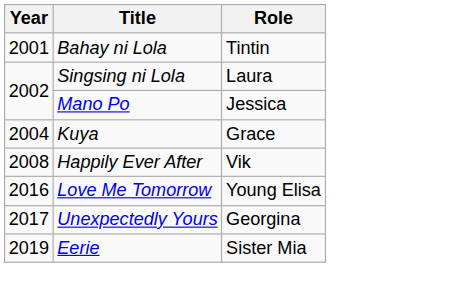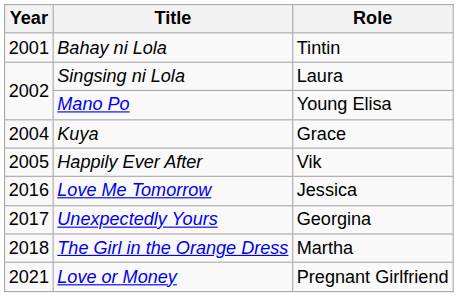 <table class="wikitable sortable">
 <tr>
 <th>Year</th>
 <th>Title</th>
 <th>Role</th>
 </tr>
 <tr>
 <td>2001</td>
 <td><em>Bahay ni Lola</em></td>
 <td>Tintin</td>
 </tr>
 <tr>
 <td rowspan="2">2002</td>
 <td><em>Singsing ni Lola</em></td>
 <td>Laura</td>
 </tr>
 <tr>
 <td><em><a href='#'>Mano Po</a></em></td>
-<td>Jessica</td>
+<td>Young Elisa</td>
 </tr>
 <tr>
 <td>2004</td>
 <td><em>Kuya</em></td>
 <td>Grace</td>
 </tr>
 <tr>
-<td>2008</td>
+<td>2005</td>
 <td><em>Happily Ever After</em></td>
 <td>Vik</td>
 </tr>
 <tr>
 <td>2016</td>
 <td><em><a href='#'>Love Me Tomorrow</a></em></td>
-<td>Young Elisa</td>
+<td>Jessica</td>
 </tr>
 <tr>
 <td>2017</td>
 <td><em><a href='#'>Unexpectedly Yours</a></em></td>
 <td>Georgina</td>
 </tr>
 <tr>
-<td>2019</td>
-<td><em><a href='#'>Eerie</a></em></td>
-<td>Sister Mia</td>
+<td>2018</td>
+<td><em><a href='#'>The Girl in the Orange Dress</a></em></td>
+<td>Martha</td>
+</tr>
+<tr>
+<td>2021</td>
+<td><em><a href='#'>Love or Money</a></em></td>
+<td>Pregnant Girlfriend</td>
 </tr>
 </table>
